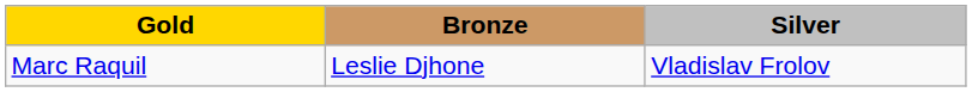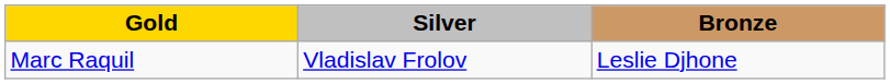 <table class="wikitable" style="text-align:left">
 <tr align="center">
 <td width=200 bgcolor=gold><strong>Gold</strong></td>
+<td width=200 bgcolor=silver><strong>Silver</strong></td>
 <td width=200 bgcolor=CC9966><strong>Bronze</strong></td>
-<td width=200 bgcolor=silver><strong>Silver</strong></td>
 </tr>
 <tr>
 <td><a href='#'>Marc Raquil</a><br><em></em></td>
+<td><a href='#'>Vladislav Frolov</a><br><em></em></td>
 <td><a href='#'>Leslie Djhone</a><br><em></em></td>
-<td><a href='#'>Vladislav Frolov</a><br><em></em></td>
 </tr>
 </table>
